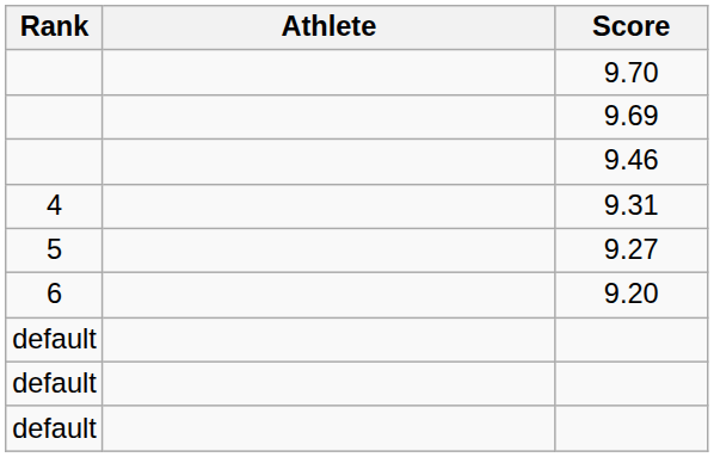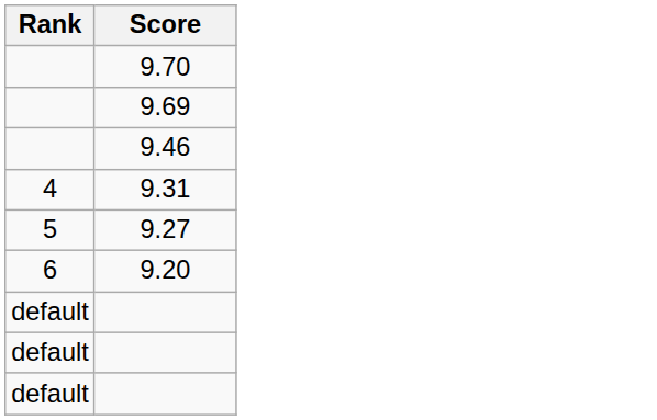 <table class=wikitable style="text-align:center">
 <tr>
 <th width=40>Rank</th>
-<th width=250>Athlete</th>
 <th width=80>Score</th>
 </tr>
 <tr>
 <td></td>
-<td align=left></td>
 <td>9.70</td>
 </tr>
 <tr>
 <td></td>
-<td align=left></td>
 <td>9.69</td>
 </tr>
 <tr>
 <td></td>
-<td align=left></td>
 <td>9.46</td>
 </tr>
 <tr>
 <td>4</td>
-<td align=left></td>
 <td>9.31</td>
 </tr>
 <tr>
 <td>5</td>
-<td align=left></td>
 <td>9.27</td>
 </tr>
 <tr>
 <td>6</td>
-<td align=left></td>
 <td>9.20</td>
 </tr>
 <tr>
 <td>default</td>
-<td align=left></td>
 <td></td>
 </tr>
 <tr>
 <td>default</td>
-<td align=left></td>
 <td></td>
 </tr>
 <tr>
 <td>default</td>
-<td align=left></td>
 <td></td>
 </tr>
 </table>
